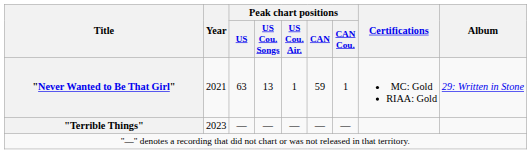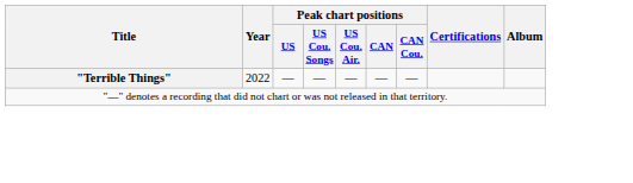 <table class="wikitable plainrowheaders" style="text-align:center;" border="1">
 <tr>
 <th scope="col" rowspan="2" style="width:19em;">Title</th>
 <th scope="col" rowspan="2">Year</th>
 <th scope="col" colspan="5">Peak chart positions</th>
 <th scope="col" rowspan="2"><a href='#'>Certifications</a></th>
 <th scope="col" rowspan="2">Album</th>
 </tr>
 <tr>
 <th scope="col" style="width:2.3em;font-size:90%;"><a href='#'>US</a><br></th>
 <th scope="col" style="width:2.3em;font-size:90%;"><a href='#'>US<br>Cou.<br>Songs</a><br></th>
 <th scope="col" style="width:2.3em;font-size:90%;"><a href='#'>US<br>Cou.<br>Air.</a><br></th>
 <th scope="col" style="width:2.3em;font-size:90%;"><a href='#'>CAN</a><br></th>
 <th scope="col" style="width:2.3em;font-size:90%;"><a href='#'>CAN<br>Cou.</a><br></th>
 </tr>
 <tr>
-<th scope="row">"<a href='#'>Never Wanted to Be That Girl</a>"<br></th>
-<td>2021</td>
-<td>63</td>
-<td>13</td>
-<td>1</td>
-<td>59</td>
-<td>1</td>
-<td><br><ul><li>MC: Gold</li><li>RIAA: Gold</li></ul></td>
-<td><em><a href='#'>29: Written in Stone</a></em></td>
-</tr>
-<tr>
 <th scope="row">"Terrible Things"<br> </th>
-<td>2023</td>
+<td>2022</td>
 <td>—</td>
 <td>—</td>
 <td>—</td>
 <td>—</td>
 <td>—</td>
 <td></td>
 <td></td>
 </tr>
 <tr>
 <td colspan="9" style="font-size:90%">"—" denotes a recording that did not chart or was not released in that territory.</td>
 </tr>
 </table>
